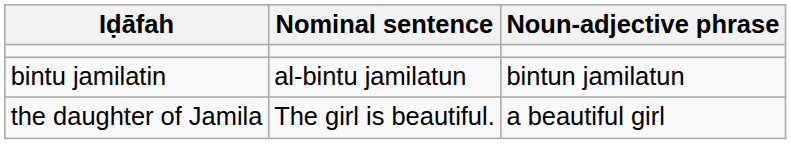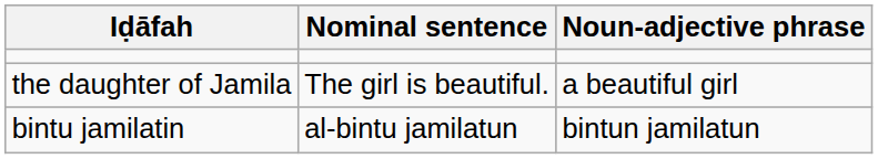 <table class="wikitable">
 <tr>
 <th>Iḍāfah</th>
 <th>Nominal sentence</th>
 <th>Noun-adjective phrase</th>
 </tr>
 <tr>
 <td></td>
 <td></td>
 <td></td>
 </tr>
 <tr>
+<td>the daughter of Jamila</td>
+<td>The girl is beautiful.</td>
+<td>a beautiful girl</td>
+</tr>
+<tr>
 <td>bintu jamilatin</td>
 <td>al-bintu jamilatun</td>
 <td>bintun jamilatun</td>
 </tr>
-<tr>
-<td>the daughter of Jamila</td>
-<td>The girl is beautiful.</td>
-<td>a beautiful girl</td>
-</tr>
 </table>
